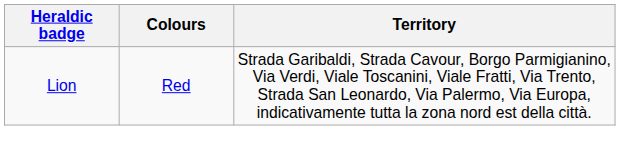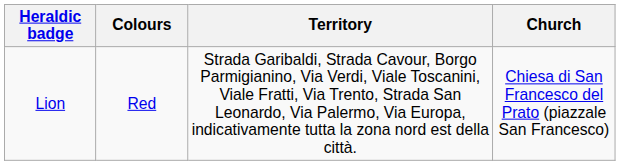 <table class="wikitable" width=100% style="text-align: center;">
 <tr>
 <th width=15%><a href='#'>Heraldic badge</a></th>
 <th width=15%>Colours</th>
 <th width=50%>Territory</th>
+<th width=20%>Church</th>
 </tr>
 <tr>
 <td><a href='#'>Lion</a></td>
 <td><a href='#'>Red</a></td>
 <td>Strada Garibaldi, Strada Cavour, Borgo Parmigianino, Via Verdi, Viale Toscanini, Viale Fratti, Via Trento, Strada San Leonardo, Via Palermo, Via Europa, indicativamente tutta la zona nord est della città.</td>
+<td><a href='#'>Chiesa di San Francesco del Prato</a> (piazzale San Francesco)</td>
 </tr>
 </table>
